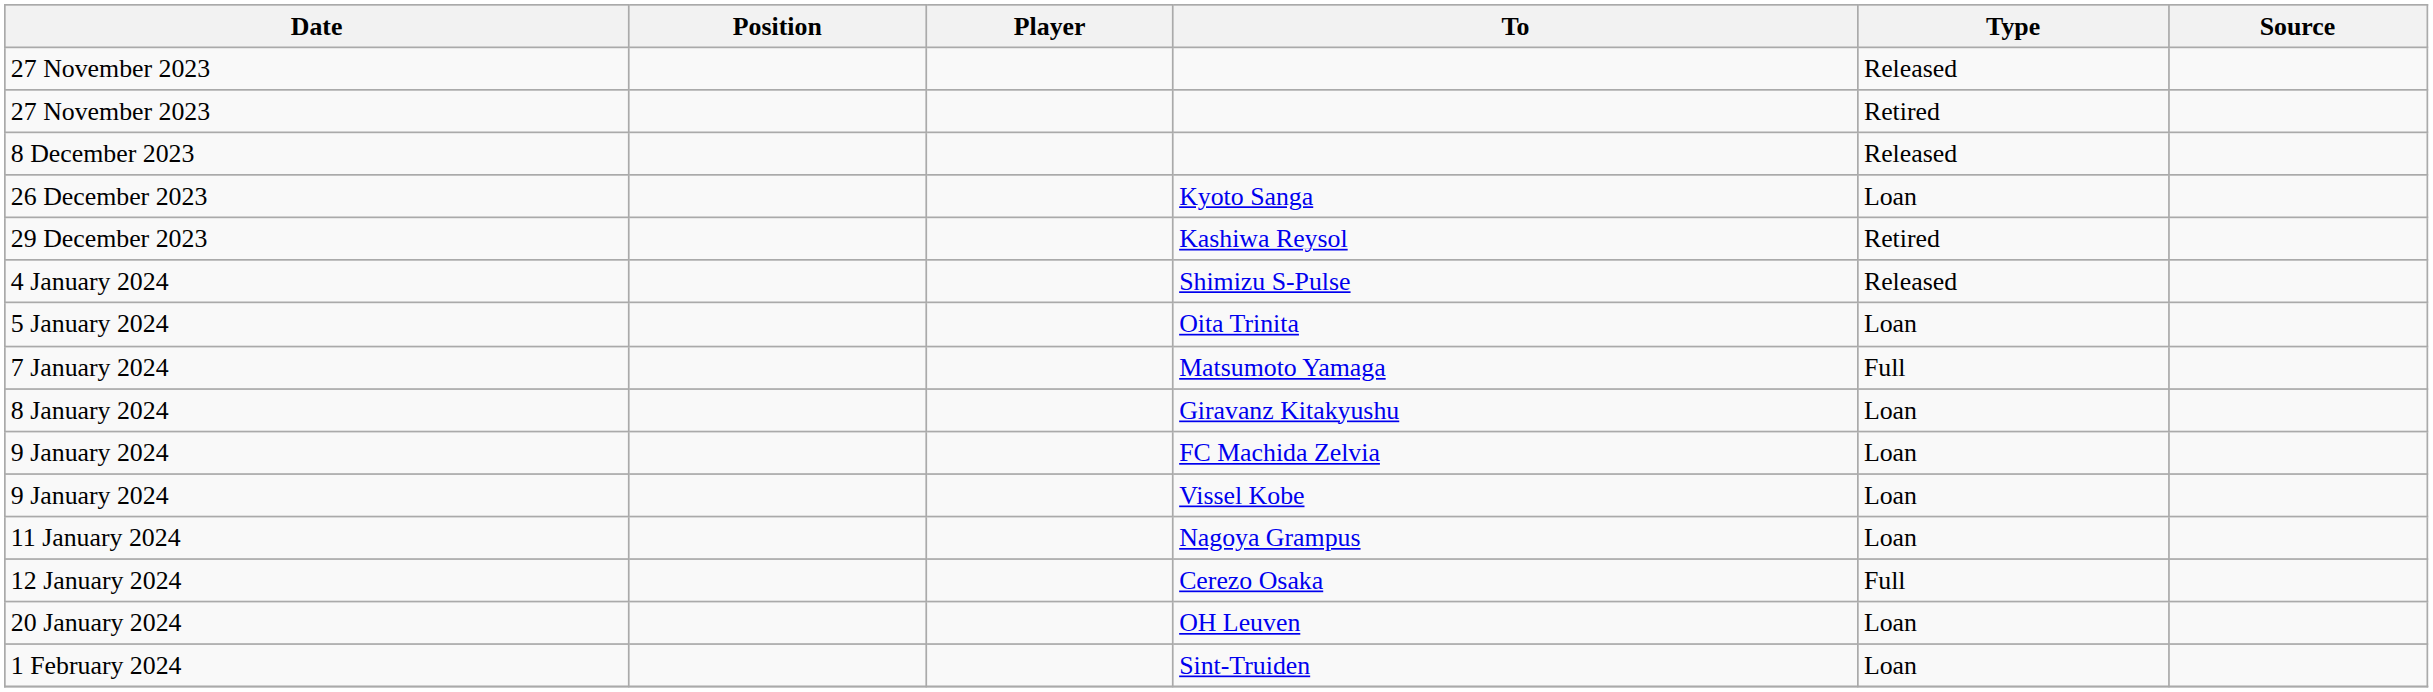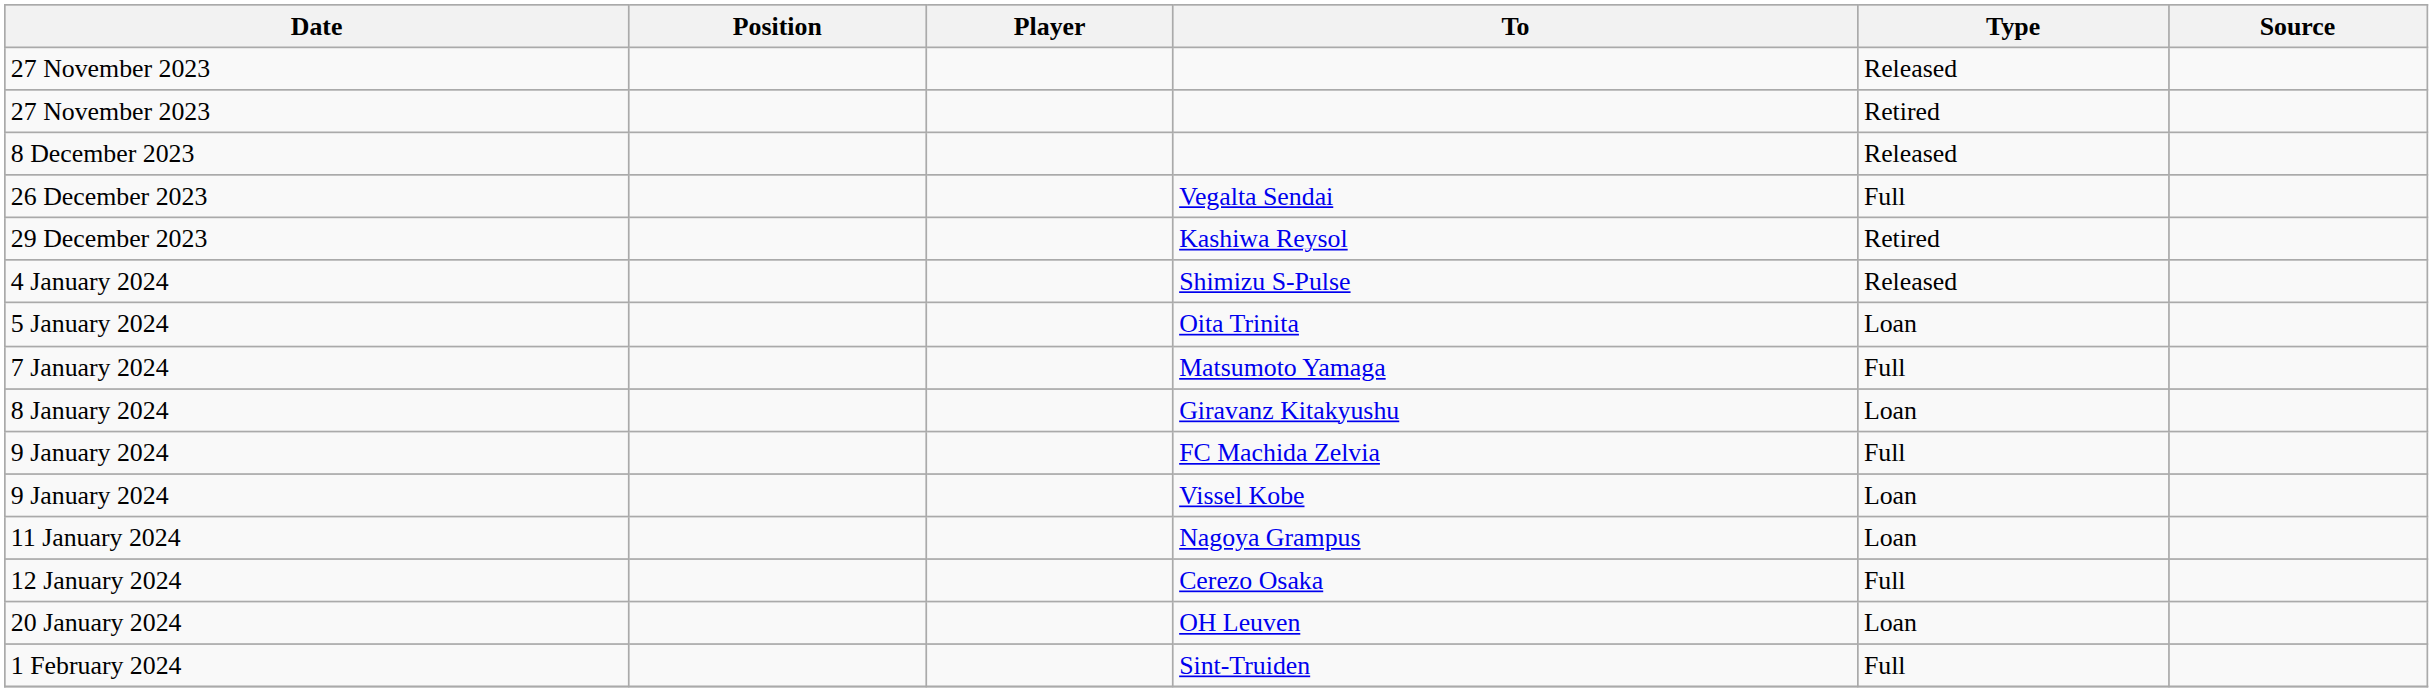 <table class="wikitable sortable" style="width:90%; text-align:center; font-size:95%; text-align:left;">
 <tr>
 <th>Date</th>
 <th>Position</th>
 <th>Player</th>
 <th>To</th>
 <th>Type</th>
 <th>Source</th>
 </tr>
 <tr>
 <td>27 November 2023</td>
 <td></td>
 <td></td>
 <td></td>
 <td>Released</td>
 <td></td>
 </tr>
 <tr>
 <td>27 November 2023</td>
 <td></td>
 <td></td>
 <td></td>
 <td>Retired</td>
 <td></td>
 </tr>
 <tr>
 <td>8 December 2023</td>
 <td></td>
 <td></td>
 <td></td>
 <td>Released</td>
 <td></td>
 </tr>
 <tr>
 <td>26 December 2023</td>
 <td></td>
 <td></td>
-<td> <a href='#'>Kyoto Sanga</a></td>
-<td>Loan</td>
+<td> <a href='#'>Vegalta Sendai</a></td>
+<td>Full</td>
 <td></td>
 </tr>
 <tr>
 <td>29 December 2023</td>
 <td></td>
 <td></td>
 <td> <a href='#'>Kashiwa Reysol</a></td>
 <td>Retired</td>
 <td></td>
 </tr>
 <tr>
 <td>4 January 2024</td>
 <td></td>
 <td></td>
 <td> <a href='#'>Shimizu S-Pulse</a></td>
 <td>Released</td>
 <td></td>
 </tr>
 <tr>
 <td>5 January 2024</td>
 <td></td>
 <td></td>
 <td> <a href='#'>Oita Trinita</a></td>
 <td>Loan</td>
 <td></td>
 </tr>
 <tr>
 <td>7 January 2024</td>
 <td></td>
 <td></td>
 <td> <a href='#'>Matsumoto Yamaga</a></td>
 <td>Full</td>
 <td></td>
 </tr>
 <tr>
 <td>8 January 2024</td>
 <td></td>
 <td></td>
 <td> <a href='#'>Giravanz Kitakyushu</a></td>
 <td>Loan</td>
 <td></td>
 </tr>
 <tr>
 <td>9 January 2024</td>
 <td></td>
 <td></td>
 <td> <a href='#'>FC Machida Zelvia</a></td>
-<td>Loan</td>
+<td>Full</td>
 <td></td>
 </tr>
 <tr>
 <td>9 January 2024</td>
 <td></td>
 <td></td>
 <td> <a href='#'>Vissel Kobe</a></td>
 <td>Loan</td>
 <td></td>
 </tr>
 <tr>
 <td>11 January 2024</td>
 <td></td>
 <td></td>
 <td> <a href='#'>Nagoya Grampus</a></td>
 <td>Loan</td>
 <td></td>
 </tr>
 <tr>
 <td>12 January 2024</td>
 <td></td>
 <td></td>
 <td> <a href='#'>Cerezo Osaka</a></td>
 <td>Full</td>
 <td></td>
 </tr>
 <tr>
 <td>20 January 2024</td>
 <td></td>
 <td></td>
 <td> <a href='#'>OH Leuven</a></td>
 <td>Loan</td>
 <td></td>
 </tr>
 <tr>
 <td>1 February 2024</td>
 <td></td>
 <td></td>
 <td> <a href='#'>Sint-Truiden</a></td>
-<td>Loan</td>
+<td>Full</td>
 <td></td>
 </tr>
 <tr>
 </tr>
 </table>
